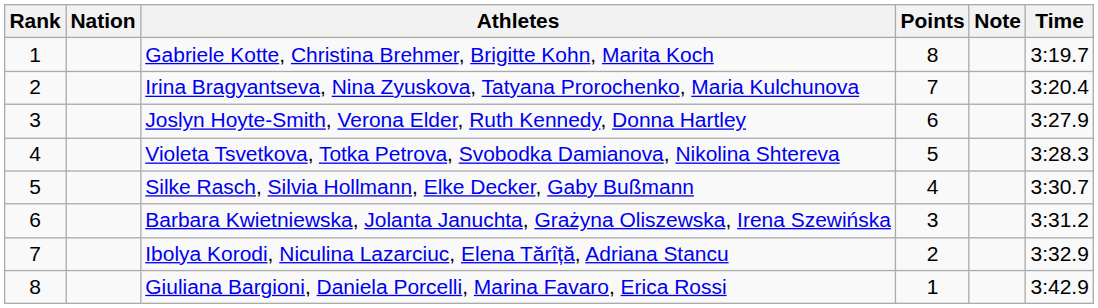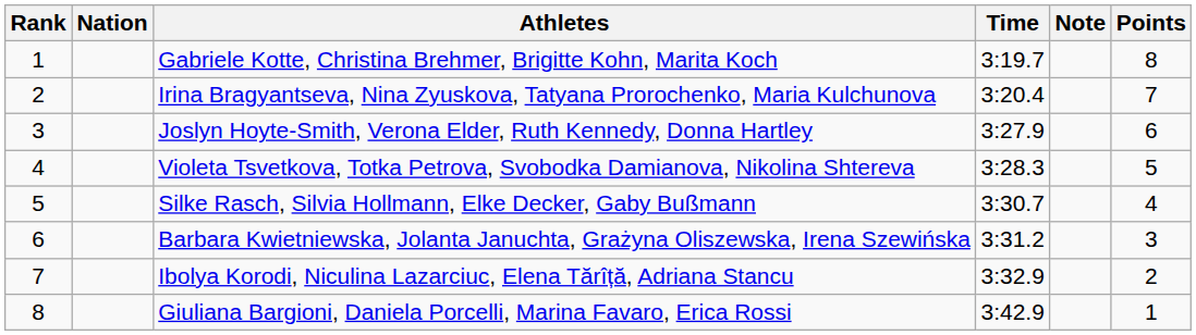 <table class="wikitable sortable" style="text-align:center">
 <tr>
 <th>Rank</th>
 <th>Nation</th>
 <th>Athletes</th>
+<th>Time</th>
+<th>Note</th>
 <th>Points</th>
-<th>Note</th>
-<th>Time</th>
 </tr>
 <tr>
 <td>1</td>
 <td align=left></td>
 <td align=left><a href='#'>Gabriele Kotte</a>, <a href='#'>Christina Brehmer</a>, <a href='#'>Brigitte Kohn</a>, <a href='#'>Marita Koch</a></td>
+<td>3:19.7</td>
+<td></td>
 <td>8</td>
-<td></td>
-<td>3:19.7</td>
 </tr>
 <tr>
 <td>2</td>
 <td align=left></td>
 <td align=left><a href='#'>Irina Bragyantseva</a>, <a href='#'>Nina Zyuskova</a>, <a href='#'>Tatyana Prorochenko</a>, <a href='#'>Maria Kulchunova</a></td>
+<td>3:20.4</td>
+<td></td>
 <td>7</td>
-<td></td>
-<td>3:20.4</td>
 </tr>
 <tr>
 <td>3</td>
 <td align=left></td>
 <td align=left><a href='#'>Joslyn Hoyte-Smith</a>, <a href='#'>Verona Elder</a>, <a href='#'>Ruth Kennedy</a>, <a href='#'>Donna Hartley</a></td>
+<td>3:27.9</td>
+<td></td>
 <td>6</td>
-<td></td>
-<td>3:27.9</td>
 </tr>
 <tr>
 <td>4</td>
 <td align=left></td>
 <td align=left><a href='#'>Violeta Tsvetkova</a>, <a href='#'>Totka Petrova</a>, <a href='#'>Svobodka Damianova</a>, <a href='#'>Nikolina Shtereva</a></td>
+<td>3:28.3</td>
+<td></td>
 <td>5</td>
-<td></td>
-<td>3:28.3</td>
 </tr>
 <tr>
 <td>5</td>
 <td align=left></td>
 <td align=left><a href='#'>Silke Rasch</a>, <a href='#'>Silvia Hollmann</a>, <a href='#'>Elke Decker</a>, <a href='#'>Gaby Bußmann</a></td>
+<td>3:30.7</td>
+<td></td>
 <td>4</td>
-<td></td>
-<td>3:30.7</td>
 </tr>
 <tr>
 <td>6</td>
 <td align=left></td>
 <td align=left><a href='#'>Barbara Kwietniewska</a>, <a href='#'>Jolanta Januchta</a>, <a href='#'>Grażyna Oliszewska</a>, <a href='#'>Irena Szewińska</a></td>
+<td>3:31.2</td>
+<td></td>
 <td>3</td>
-<td></td>
-<td>3:31.2</td>
 </tr>
 <tr>
 <td>7</td>
 <td align=left></td>
 <td align=left><a href='#'>Ibolya Korodi</a>, <a href='#'>Niculina Lazarciuc</a>, <a href='#'>Elena Tărîță</a>, <a href='#'>Adriana Stancu</a></td>
+<td>3:32.9</td>
+<td></td>
 <td>2</td>
-<td></td>
-<td>3:32.9</td>
 </tr>
 <tr>
 <td>8</td>
 <td align=left></td>
 <td align=left><a href='#'>Giuliana Bargioni</a>, <a href='#'>Daniela Porcelli</a>, <a href='#'>Marina Favaro</a>, <a href='#'>Erica Rossi</a></td>
+<td>3:42.9</td>
+<td></td>
 <td>1</td>
-<td></td>
-<td>3:42.9</td>
 </tr>
 </table>
